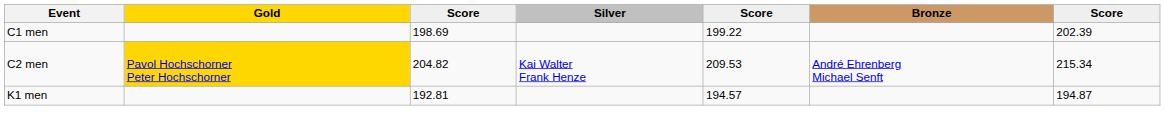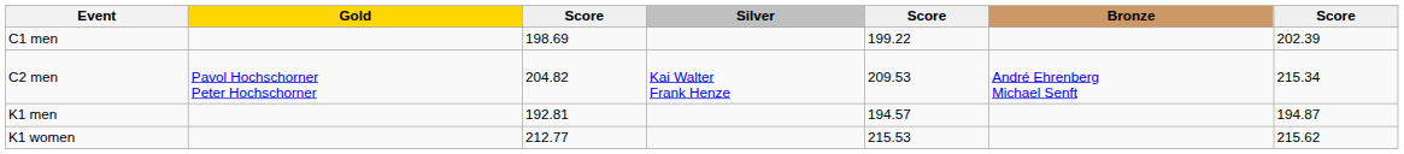 <table class="wikitable" width=100%>
 <tr>
 <th>Event</th>
 <td align=center bgcolor="gold"><strong>Gold</strong></td>
 <td align=center bgcolor="EFEFEF"><strong>Score</strong></td>
 <td align=center bgcolor="silver"><strong>Silver</strong></td>
 <td align=center bgcolor="EFEFEF"><strong>Score</strong></td>
 <td align=center bgcolor="CC9966"><strong>Bronze</strong></td>
 <td align=center bgcolor="EFEFEF"><strong>Score</strong></td>
 </tr>
 <tr>
 <td>C1 men</td>
 <td></td>
 <td>198.69</td>
 <td></td>
 <td>199.22</td>
 <td></td>
 <td>202.39</td>
 </tr>
 <tr>
 <td>C2 men</td>
-<td style="background: gold;"><br><a href='#'>Pavol Hochschorner</a><br><a href='#'>Peter Hochschorner</a></td>
+<td><br><a href='#'>Pavol Hochschorner</a><br><a href='#'>Peter Hochschorner</a></td>
 <td>204.82</td>
 <td><br><a href='#'>Kai Walter</a><br><a href='#'>Frank Henze</a></td>
 <td>209.53</td>
 <td><br><a href='#'>André Ehrenberg</a><br><a href='#'>Michael Senft</a></td>
 <td>215.34</td>
 </tr>
 <tr>
 <td>K1 men</td>
 <td></td>
 <td>192.81</td>
 <td></td>
 <td>194.57</td>
 <td></td>
 <td>194.87</td>
 </tr>
+<tr>
+<td>K1 women</td>
+<td></td>
+<td>212.77</td>
+<td></td>
+<td>215.53</td>
+<td></td>
+<td>215.62</td>
+</tr>
 </table>
